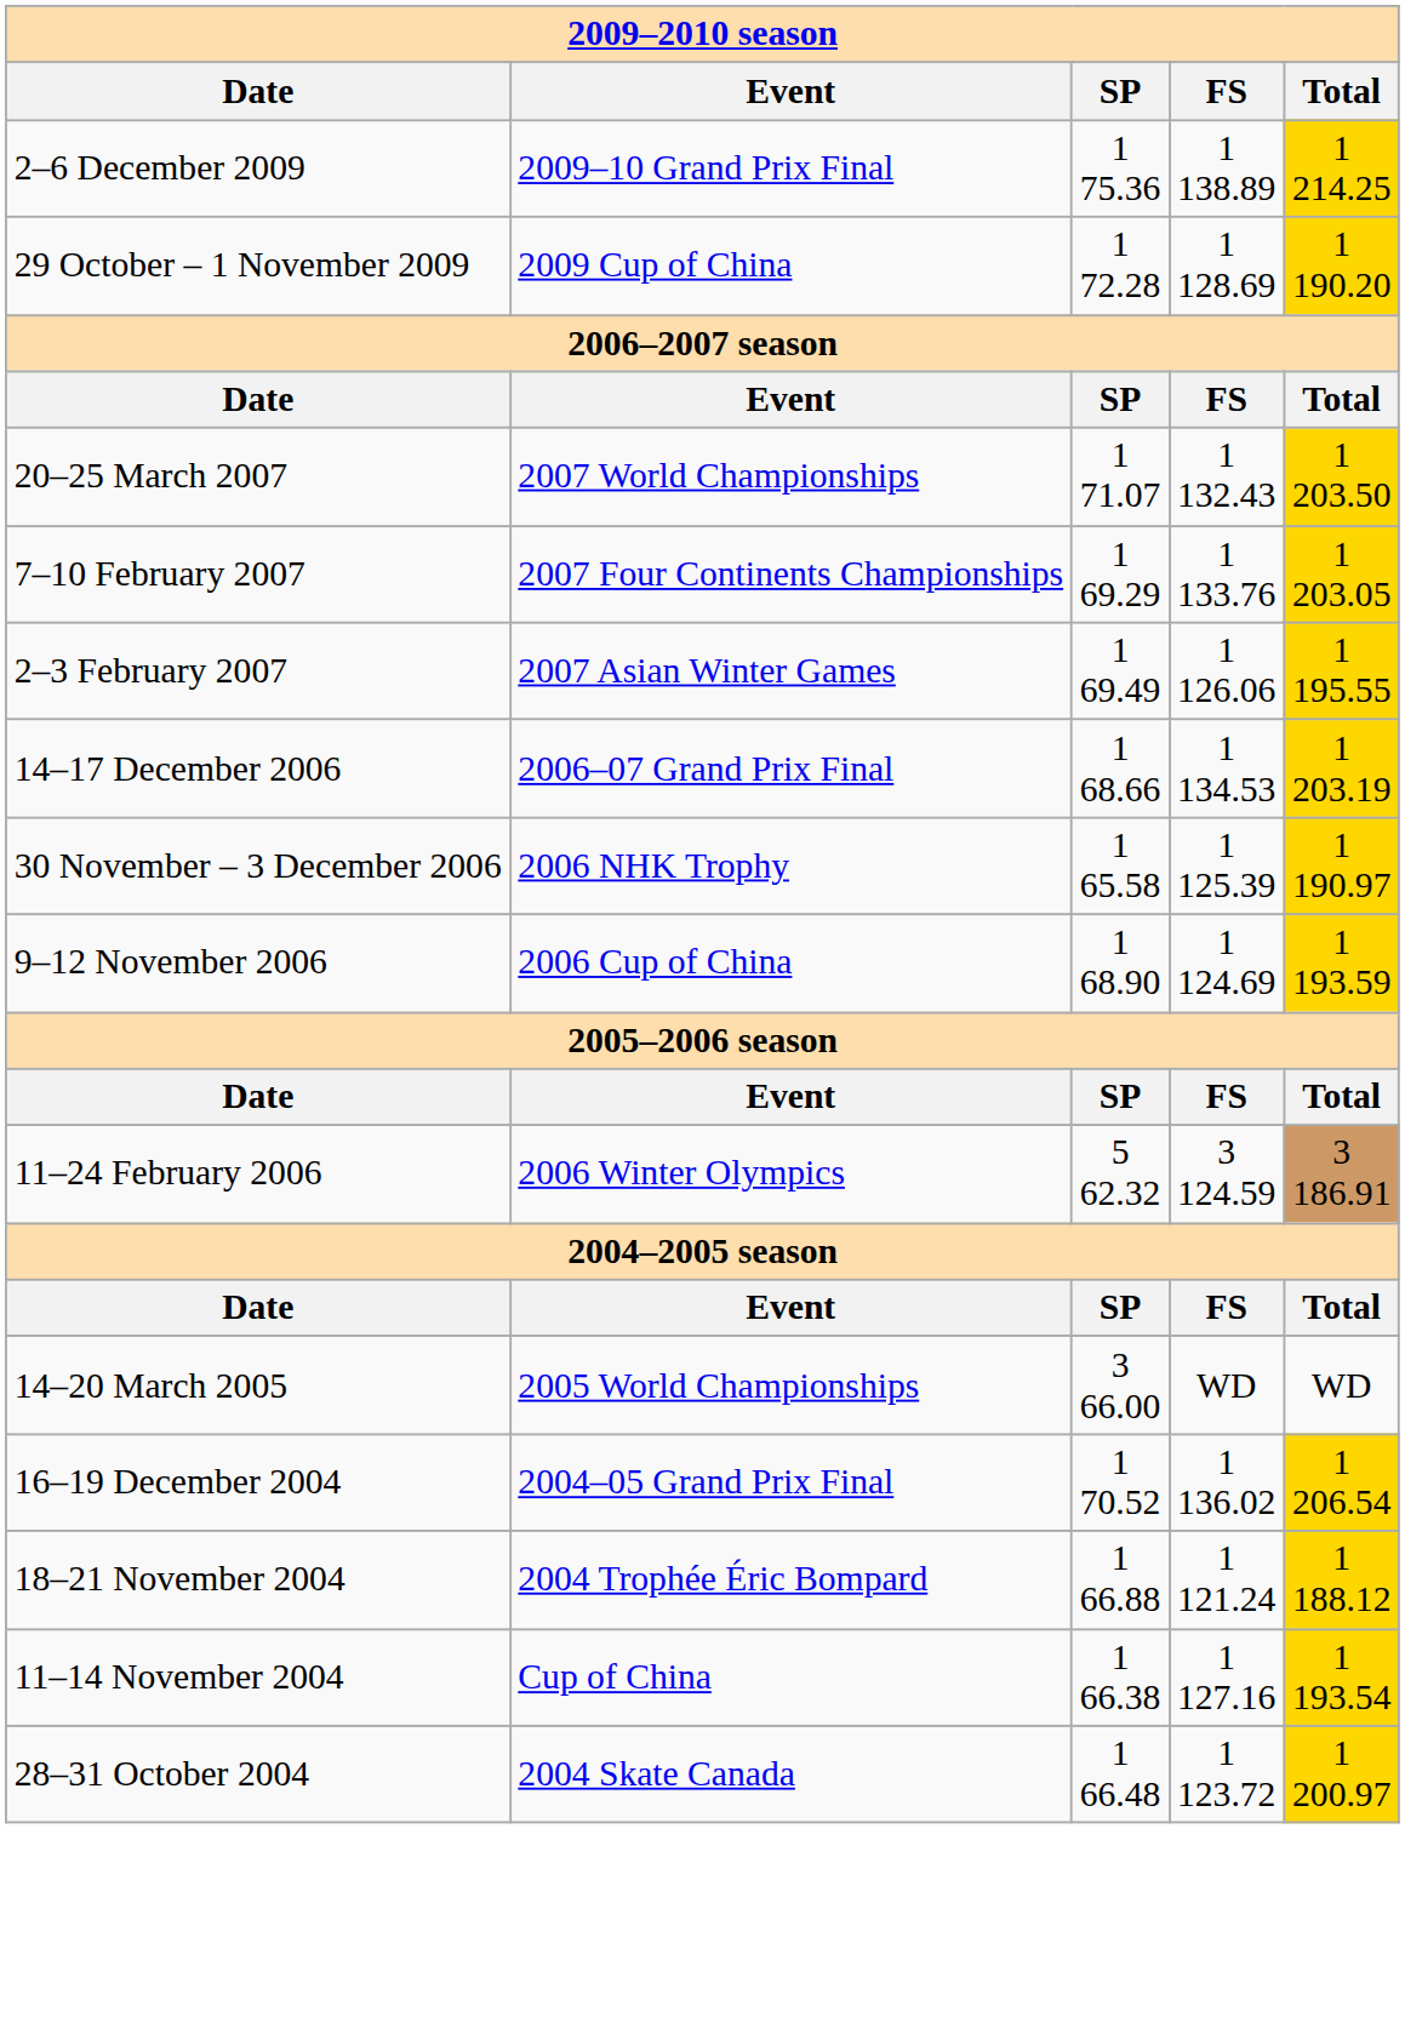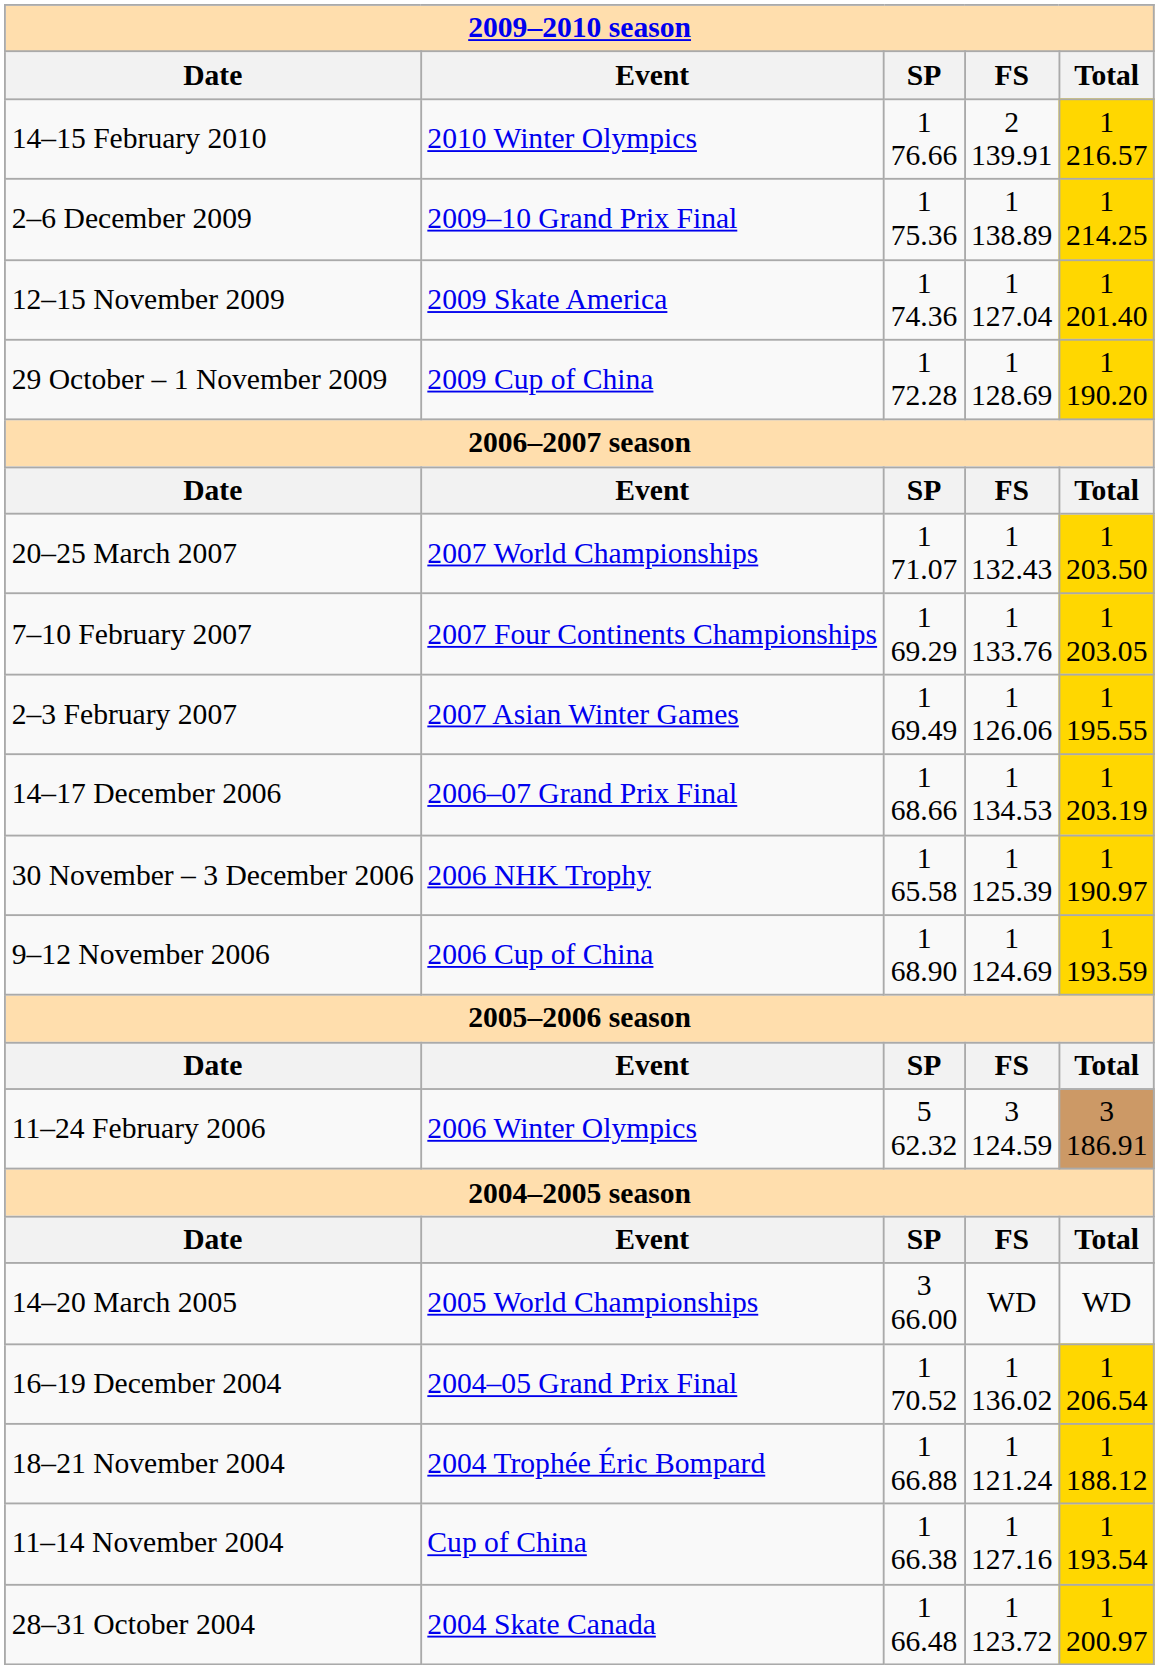 <table class="wikitable">
 <tr>
 <td style="background-color: #ffdead;" colspan=5 align=center><strong><a href='#'>2009–2010 season</a></strong></td>
 </tr>
 <tr>
 <th>Date</th>
 <th>Event</th>
 <th>SP</th>
 <th>FS</th>
 <th>Total</th>
 </tr>
 <tr>
+<td>14–15 February 2010</td>
+<td><a href='#'>2010 Winter Olympics</a></td>
+<td align=center>1 <br> 76.66</td>
+<td align=center>2 <br> 139.91</td>
+<td align=center bgcolor=gold>1 <br> 216.57</td>
+</tr>
+<tr>
 <td>2–6 December 2009</td>
 <td><a href='#'>2009–10 Grand Prix Final</a></td>
 <td align=center>1 <br> 75.36</td>
 <td align=center>1 <br> 138.89</td>
 <td align=center bgcolor=gold>1 <br> 214.25</td>
+</tr>
+<tr>
+<td>12–15 November 2009</td>
+<td><a href='#'>2009 Skate America</a></td>
+<td align=center>1 <br> 74.36</td>
+<td align=center>1 <br> 127.04</td>
+<td align=center bgcolor=gold>1 <br> 201.40</td>
 </tr>
 <tr>
 <td>29 October – 1 November 2009</td>
 <td><a href='#'>2009 Cup of China</a></td>
 <td align=center>1 <br> 72.28</td>
 <td align=center>1 <br> 128.69</td>
 <td align=center bgcolor=gold>1 <br> 190.20</td>
 </tr>
 <tr>
 <td style="background-color: #ffdead;" colspan=5 align=center><strong>2006–2007 season</strong></td>
 </tr>
 <tr>
 <th>Date</th>
 <th>Event</th>
 <th>SP</th>
 <th>FS</th>
 <th>Total</th>
 </tr>
 <tr>
 <td>20–25 March 2007</td>
 <td><a href='#'>2007 World Championships</a></td>
 <td align=center>1 <br> 71.07</td>
 <td align=center>1 <br> 132.43</td>
 <td align=center bgcolor=gold>1 <br> 203.50</td>
 </tr>
 <tr>
 <td>7–10 February 2007</td>
 <td><a href='#'>2007 Four Continents Championships</a></td>
 <td align=center>1 <br> 69.29</td>
 <td align=center>1 <br> 133.76</td>
 <td align=center bgcolor=gold>1 <br> 203.05</td>
 </tr>
 <tr>
 <td>2–3 February 2007</td>
 <td><a href='#'>2007 Asian Winter Games</a></td>
 <td align=center>1 <br> 69.49</td>
 <td align=center>1 <br> 126.06</td>
 <td align=center bgcolor=gold>1 <br> 195.55</td>
 </tr>
 <tr>
 <td>14–17 December 2006</td>
 <td><a href='#'>2006–07 Grand Prix Final</a></td>
 <td align=center>1 <br> 68.66</td>
 <td align=center>1 <br> 134.53</td>
 <td align=center bgcolor=gold>1 <br> 203.19</td>
 </tr>
 <tr>
 <td>30 November – 3 December 2006</td>
 <td><a href='#'>2006 NHK Trophy</a></td>
 <td align=center>1 <br> 65.58</td>
 <td align=center>1 <br> 125.39</td>
 <td align=center bgcolor=gold>1 <br> 190.97</td>
 </tr>
 <tr>
 <td>9–12 November 2006</td>
 <td><a href='#'>2006 Cup of China</a></td>
 <td align=center>1 <br> 68.90</td>
 <td align=center>1 <br> 124.69</td>
 <td align=center bgcolor=gold>1 <br> 193.59</td>
 </tr>
 <tr>
 <td style="background-color: #ffdead;" colspan=5 align=center><strong>2005–2006 season</strong></td>
 </tr>
 <tr>
 <th>Date</th>
 <th>Event</th>
 <th>SP</th>
 <th>FS</th>
 <th>Total</th>
 </tr>
 <tr>
 <td>11–24 February 2006</td>
 <td><a href='#'>2006 Winter Olympics</a></td>
 <td align=center>5 <br> 62.32</td>
 <td align=center>3 <br> 124.59</td>
 <td align=center bgcolor=cc9966>3 <br> 186.91</td>
 </tr>
 <tr>
 <td style="background-color: #ffdead;" colspan=5 align=center><strong>2004–2005 season</strong></td>
 </tr>
 <tr>
 <th>Date</th>
 <th>Event</th>
 <th>SP</th>
 <th>FS</th>
 <th>Total</th>
 </tr>
 <tr>
 <td>14–20 March 2005</td>
 <td><a href='#'>2005 World Championships</a></td>
 <td align=center>3 <br> 66.00</td>
 <td align=center>WD</td>
 <td align=center>WD</td>
 </tr>
 <tr>
 <td>16–19 December 2004</td>
 <td><a href='#'>2004–05 Grand Prix Final</a></td>
 <td align=center>1 <br> 70.52</td>
 <td align=center>1 <br> 136.02</td>
 <td align=center bgcolor=gold>1 <br> 206.54</td>
 </tr>
 <tr>
 <td>18–21 November 2004</td>
 <td><a href='#'>2004 Trophée Éric Bompard</a></td>
 <td align=center>1 <br> 66.88</td>
 <td align=center>1 <br> 121.24</td>
 <td align=center bgcolor=gold>1 <br> 188.12</td>
 </tr>
 <tr>
 <td>11–14 November 2004</td>
 <td><a href='#'>Cup of China</a></td>
 <td align=center>1 <br> 66.38</td>
 <td align=center>1 <br> 127.16</td>
 <td align=center bgcolor=gold>1 <br> 193.54</td>
 </tr>
 <tr>
 <td>28–31 October 2004</td>
 <td><a href='#'>2004 Skate Canada</a></td>
 <td align=center>1 <br> 66.48</td>
 <td align=center>1 <br> 123.72</td>
 <td align=center bgcolor=gold>1 <br> 200.97</td>
 </tr>
 </table>
